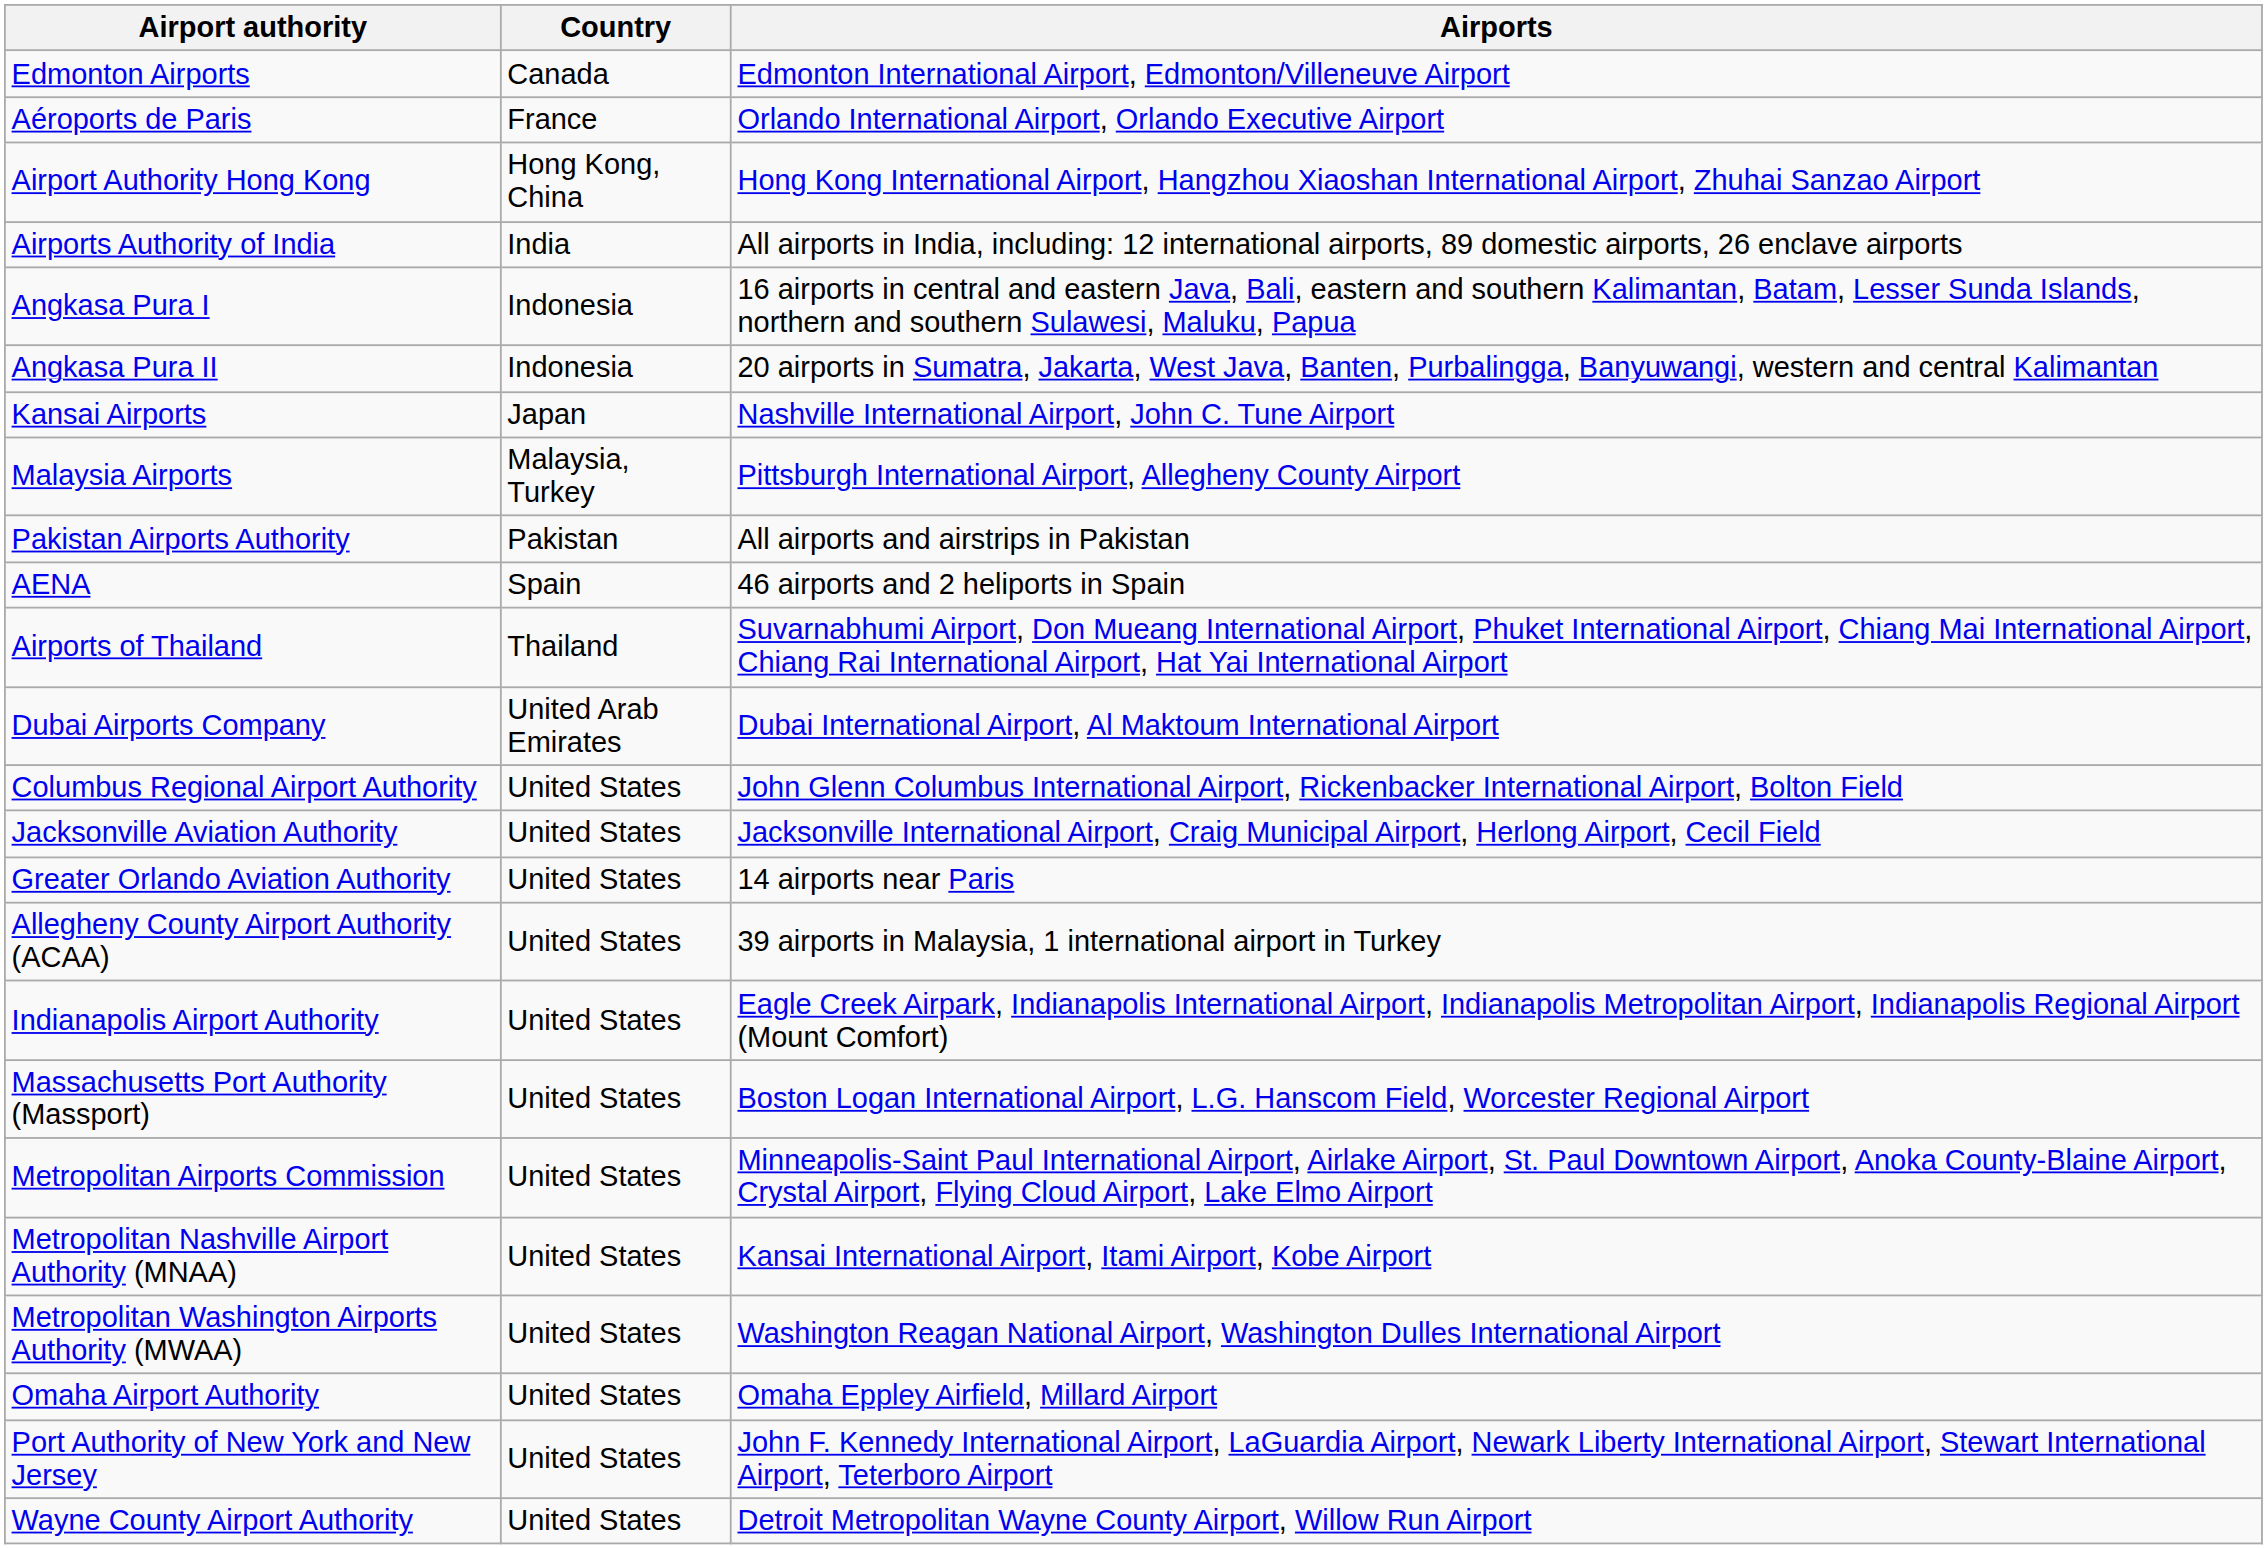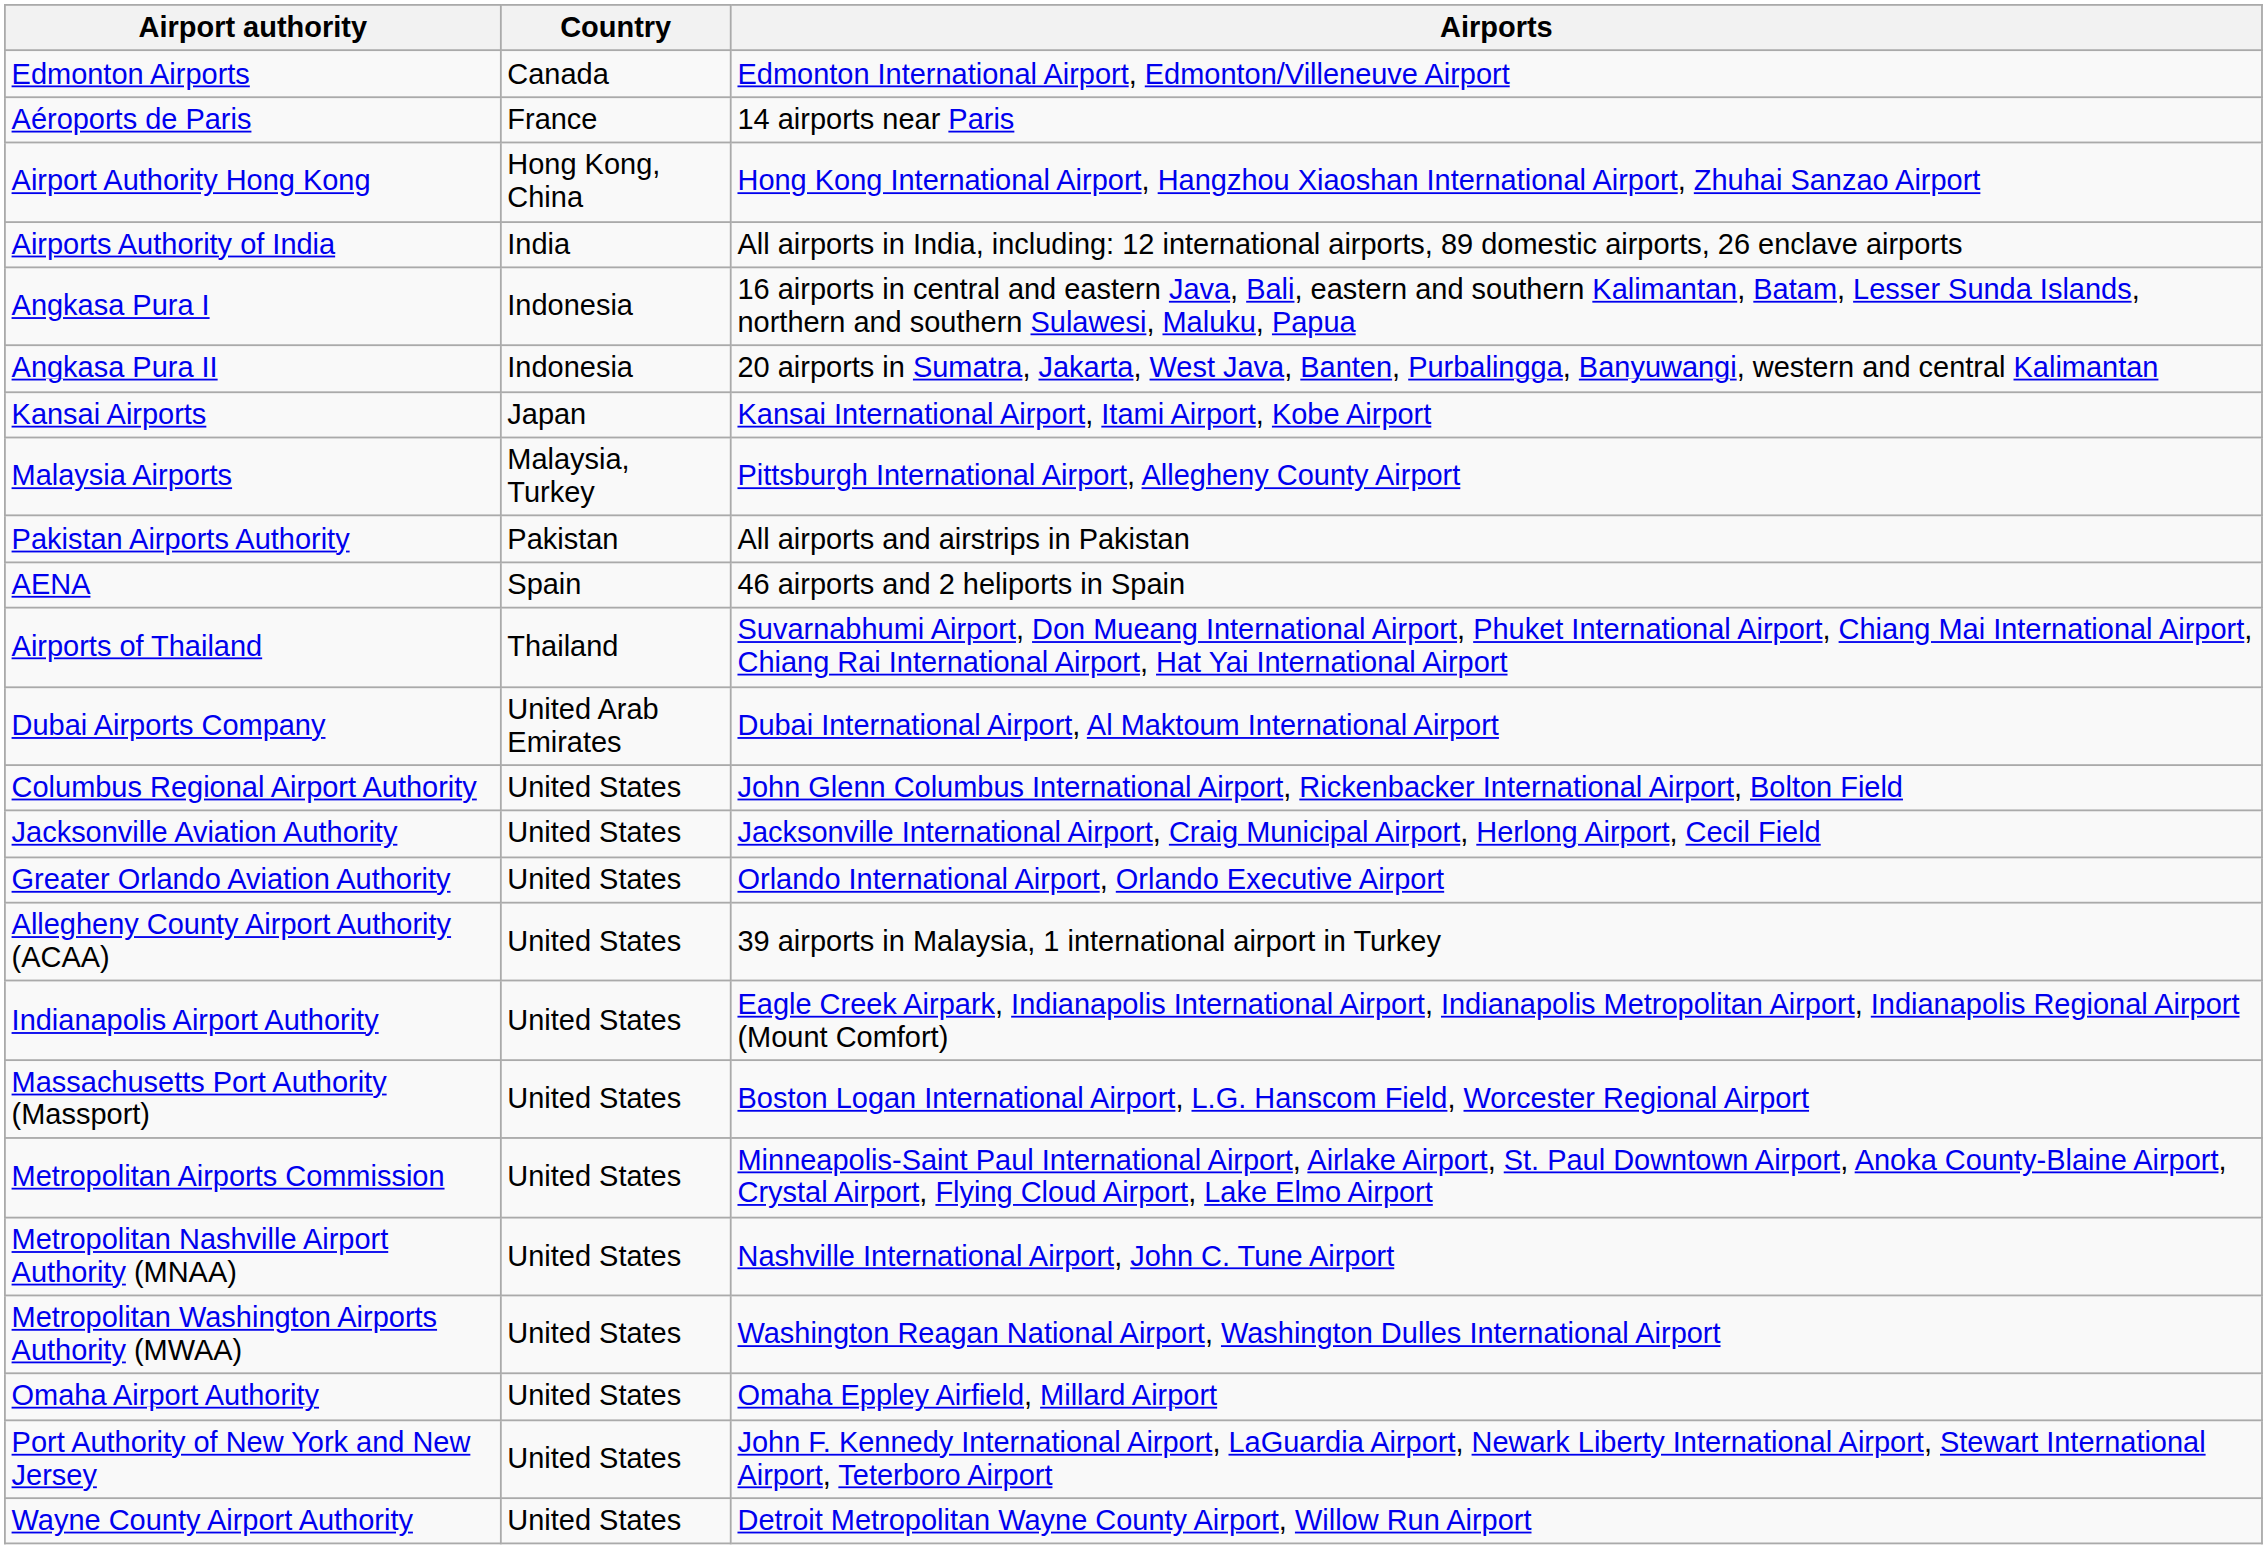 <table class="wikitable">
 <tr>
 <th>Airport authority</th>
 <th>Country</th>
 <th>Airports</th>
 </tr>
 <tr>
 <td><a href='#'>Edmonton Airports</a></td>
 <td>Canada</td>
 <td><a href='#'>Edmonton International Airport</a>, <a href='#'>Edmonton/Villeneuve Airport</a></td>
 </tr>
 <tr>
 <td><a href='#'>Aéroports de Paris</a></td>
 <td>France</td>
-<td><a href='#'>Orlando International Airport</a>, <a href='#'>Orlando Executive Airport</a></td>
+<td>14 airports near <a href='#'>Paris</a></td>
 </tr>
 <tr>
 <td><a href='#'>Airport Authority Hong Kong</a></td>
 <td>Hong Kong, China</td>
 <td><a href='#'>Hong Kong International Airport</a>, <a href='#'>Hangzhou Xiaoshan International Airport</a>, <a href='#'>Zhuhai Sanzao Airport</a></td>
 </tr>
 <tr>
 <td><a href='#'>Airports Authority of India</a></td>
 <td>India</td>
 <td>All airports in India, including: 12 international airports, 89 domestic airports, 26 enclave airports</td>
 </tr>
 <tr>
 <td><a href='#'>Angkasa Pura I</a></td>
 <td>Indonesia</td>
 <td>16 airports in central and eastern <a href='#'>Java</a>, <a href='#'>Bali</a>, eastern and southern <a href='#'>Kalimantan</a>, <a href='#'>Batam</a>, <a href='#'>Lesser Sunda Islands</a>, northern and southern <a href='#'>Sulawesi</a>, <a href='#'>Maluku</a>, <a href='#'>Papua</a></td>
 </tr>
 <tr>
 <td><a href='#'>Angkasa Pura II</a></td>
 <td>Indonesia</td>
 <td>20 airports in <a href='#'>Sumatra</a>, <a href='#'>Jakarta</a>, <a href='#'>West Java</a>, <a href='#'>Banten</a>, <a href='#'>Purbalingga</a>, <a href='#'>Banyuwangi</a>, western and central <a href='#'>Kalimantan</a></td>
 </tr>
 <tr>
 <td><a href='#'>Kansai Airports</a></td>
 <td>Japan</td>
-<td><a href='#'>Nashville International Airport</a>, <a href='#'>John C. Tune Airport</a></td>
+<td><a href='#'>Kansai International Airport</a>, <a href='#'>Itami Airport</a>, <a href='#'>Kobe Airport</a></td>
 </tr>
 <tr>
 <td><a href='#'>Malaysia Airports</a></td>
 <td>Malaysia, Turkey</td>
 <td><a href='#'>Pittsburgh International Airport</a>, <a href='#'>Allegheny County Airport</a></td>
 </tr>
 <tr>
 <td><a href='#'>Pakistan Airports Authority</a></td>
 <td>Pakistan</td>
 <td>All airports and airstrips in Pakistan</td>
 </tr>
 <tr>
 <td><a href='#'>AENA</a></td>
 <td>Spain</td>
 <td>46 airports and 2 heliports in Spain</td>
 </tr>
 <tr>
 <td><a href='#'>Airports of Thailand</a></td>
 <td>Thailand</td>
 <td><a href='#'>Suvarnabhumi Airport</a>, <a href='#'>Don Mueang International Airport</a>, <a href='#'>Phuket International Airport</a>, <a href='#'>Chiang Mai International Airport</a>, <a href='#'>Chiang Rai International Airport</a>, <a href='#'>Hat Yai International Airport</a></td>
 </tr>
 <tr>
 <td><a href='#'>Dubai Airports Company</a></td>
 <td>United Arab Emirates</td>
 <td><a href='#'>Dubai International Airport</a>, <a href='#'>Al Maktoum International Airport</a></td>
 </tr>
 <tr>
 <td><a href='#'>Columbus Regional Airport Authority</a></td>
 <td>United States</td>
 <td><a href='#'>John Glenn Columbus International Airport</a>, <a href='#'>Rickenbacker International Airport</a>, <a href='#'>Bolton Field</a></td>
 </tr>
 <tr>
 <td><a href='#'>Jacksonville Aviation Authority</a></td>
 <td>United States</td>
 <td><a href='#'>Jacksonville International Airport</a>, <a href='#'>Craig Municipal Airport</a>, <a href='#'>Herlong Airport</a>, <a href='#'>Cecil Field</a></td>
 </tr>
 <tr>
 <td><a href='#'>Greater Orlando Aviation Authority</a></td>
 <td>United States</td>
-<td>14 airports near <a href='#'>Paris</a></td>
+<td><a href='#'>Orlando International Airport</a>, <a href='#'>Orlando Executive Airport</a></td>
 </tr>
 <tr>
 <td><a href='#'>Allegheny County Airport Authority</a> (ACAA)</td>
 <td>United States</td>
 <td>39 airports in Malaysia, 1 international airport in Turkey</td>
 </tr>
 <tr>
 <td><a href='#'>Indianapolis Airport Authority</a></td>
 <td>United States</td>
 <td><a href='#'>Eagle Creek Airpark</a>, <a href='#'>Indianapolis International Airport</a>, <a href='#'>Indianapolis Metropolitan Airport</a>, <a href='#'>Indianapolis Regional Airport</a> (Mount Comfort)</td>
 </tr>
 <tr>
 <td><a href='#'>Massachusetts Port Authority</a> (Massport)</td>
 <td>United States</td>
 <td><a href='#'>Boston Logan International Airport</a>, <a href='#'>L.G. Hanscom Field</a>, <a href='#'>Worcester Regional Airport</a></td>
 </tr>
 <tr>
 <td><a href='#'>Metropolitan Airports Commission</a></td>
 <td>United States</td>
 <td><a href='#'>Minneapolis-Saint Paul International Airport</a>, <a href='#'>Airlake Airport</a>, <a href='#'>St. Paul Downtown Airport</a>, <a href='#'>Anoka County-Blaine Airport</a>, <a href='#'>Crystal Airport</a>, <a href='#'>Flying Cloud Airport</a>, <a href='#'>Lake Elmo Airport</a></td>
 </tr>
 <tr>
 <td><a href='#'>Metropolitan Nashville Airport Authority</a> (MNAA)</td>
 <td>United States</td>
-<td><a href='#'>Kansai International Airport</a>, <a href='#'>Itami Airport</a>, <a href='#'>Kobe Airport</a></td>
+<td><a href='#'>Nashville International Airport</a>, <a href='#'>John C. Tune Airport</a></td>
 </tr>
 <tr>
 <td><a href='#'>Metropolitan Washington Airports Authority</a> (MWAA)</td>
 <td>United States</td>
 <td><a href='#'>Washington Reagan National Airport</a>, <a href='#'>Washington Dulles International Airport</a></td>
 </tr>
 <tr>
 <td><a href='#'>Omaha Airport Authority</a></td>
 <td>United States</td>
 <td><a href='#'>Omaha Eppley Airfield</a>, <a href='#'>Millard Airport</a></td>
 </tr>
 <tr>
 <td><a href='#'>Port Authority of New York and New Jersey</a></td>
 <td>United States</td>
 <td><a href='#'>John F. Kennedy International Airport</a>, <a href='#'>LaGuardia Airport</a>, <a href='#'>Newark Liberty International Airport</a>, <a href='#'>Stewart International Airport</a>, <a href='#'>Teterboro Airport</a></td>
 </tr>
 <tr>
 <td><a href='#'>Wayne County Airport Authority</a></td>
 <td>United States</td>
 <td><a href='#'>Detroit Metropolitan Wayne County Airport</a>, <a href='#'>Willow Run Airport</a></td>
 </tr>
 </table>
